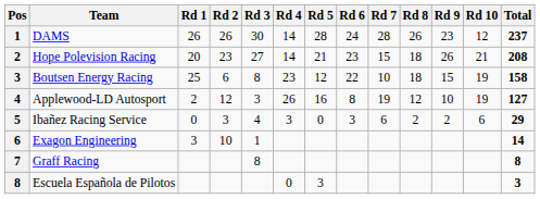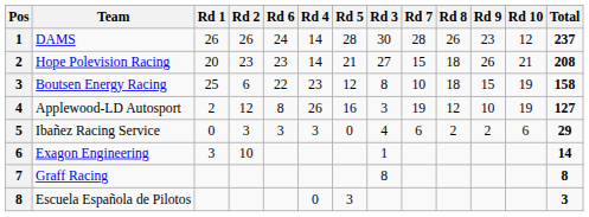 <table class="wikitable" style="font-size: 90%;">
 <tr>
 <th>Pos</th>
 <th>Team</th>
 <th>Rd 1</th>
 <th>Rd 2</th>
-<th>Rd 3</th>
+<th>Rd 6</th>
 <th>Rd 4</th>
 <th>Rd 5</th>
-<th>Rd 6</th>
+<th>Rd 3</th>
 <th>Rd 7</th>
 <th>Rd 8</th>
 <th>Rd 9</th>
 <th>Rd 10</th>
 <th>Total</th>
 </tr>
 <tr>
 <th>1</th>
 <td> <a href='#'>DAMS</a></td>
 <td align="center">26</td>
 <td align="center">26</td>
-<td align="center">30</td>
+<td align="center">24</td>
 <td align="center">14</td>
 <td align="center">28</td>
-<td align="center">24</td>
+<td align="center">30</td>
 <td align="center">28</td>
 <td align="center">26</td>
 <td align="center">23</td>
 <td align="center">12</td>
 <td align="center"><strong>237</strong></td>
 </tr>
 <tr>
 <th>2</th>
 <td> <a href='#'>Hope Polevision Racing</a></td>
 <td align="center">20</td>
 <td align="center">23</td>
-<td align="center">27</td>
+<td align="center">23</td>
 <td align="center">14</td>
 <td align="center">21</td>
-<td align="center">23</td>
+<td align="center">27</td>
 <td align="center">15</td>
 <td align="center">18</td>
 <td align="center">26</td>
 <td align="center">21</td>
 <td align="center"><strong>208</strong></td>
 </tr>
 <tr>
 <th>3</th>
 <td> <a href='#'>Boutsen Energy Racing</a></td>
 <td align="center">25</td>
 <td align="center">6</td>
-<td align="center">8</td>
+<td align="center">22</td>
 <td align="center">23</td>
 <td align="center">12</td>
-<td align="center">22</td>
+<td align="center">8</td>
 <td align="center">10</td>
 <td align="center">18</td>
 <td align="center">15</td>
 <td align="center">19</td>
 <td align="center"><strong>158</strong></td>
 </tr>
 <tr>
 <th>4</th>
 <td> Applewood-LD Autosport</td>
 <td align="center">2</td>
 <td align="center">12</td>
-<td align="center">3</td>
+<td align="center">8</td>
 <td align="center">26</td>
 <td align="center">16</td>
-<td align="center">8</td>
+<td align="center">3</td>
 <td align="center">19</td>
 <td align="center">12</td>
 <td align="center">10</td>
 <td align="center">19</td>
 <td align="center"><strong>127</strong></td>
 </tr>
 <tr>
 <th>5</th>
 <td> Ibañez Racing Service</td>
 <td align="center">0</td>
 <td align="center">3</td>
-<td align="center">4</td>
+<td align="center">3</td>
 <td align="center">3</td>
 <td align="center">0</td>
-<td align="center">3</td>
+<td align="center">4</td>
 <td align="center">6</td>
 <td align="center">2</td>
 <td align="center">2</td>
 <td align="center">6</td>
 <td align="center"><strong>29</strong></td>
 </tr>
 <tr>
 <th>6</th>
 <td> <a href='#'>Exagon Engineering</a></td>
 <td align="center">3</td>
 <td align="center">10</td>
-<td align="center">1</td>
 <td></td>
 <td></td>
 <td></td>
+<td align="center">1</td>
 <td></td>
 <td></td>
 <td></td>
 <td></td>
 <td align="center"><strong>14</strong></td>
 </tr>
 <tr>
 <th>7</th>
 <td> <a href='#'>Graff Racing</a></td>
 <td></td>
 <td></td>
-<td align="center">8</td>
 <td></td>
 <td></td>
 <td></td>
+<td align="center">8</td>
 <td></td>
 <td></td>
 <td></td>
 <td></td>
 <td align="center"><strong>8</strong></td>
 </tr>
 <tr>
 <th>8</th>
 <td> Escuela Española de Pilotos</td>
 <td></td>
 <td></td>
 <td></td>
 <td align="center">0</td>
 <td align="center">3</td>
 <td></td>
 <td></td>
 <td></td>
 <td></td>
 <td></td>
 <td align="center"><strong>3</strong></td>
 </tr>
 </table>
